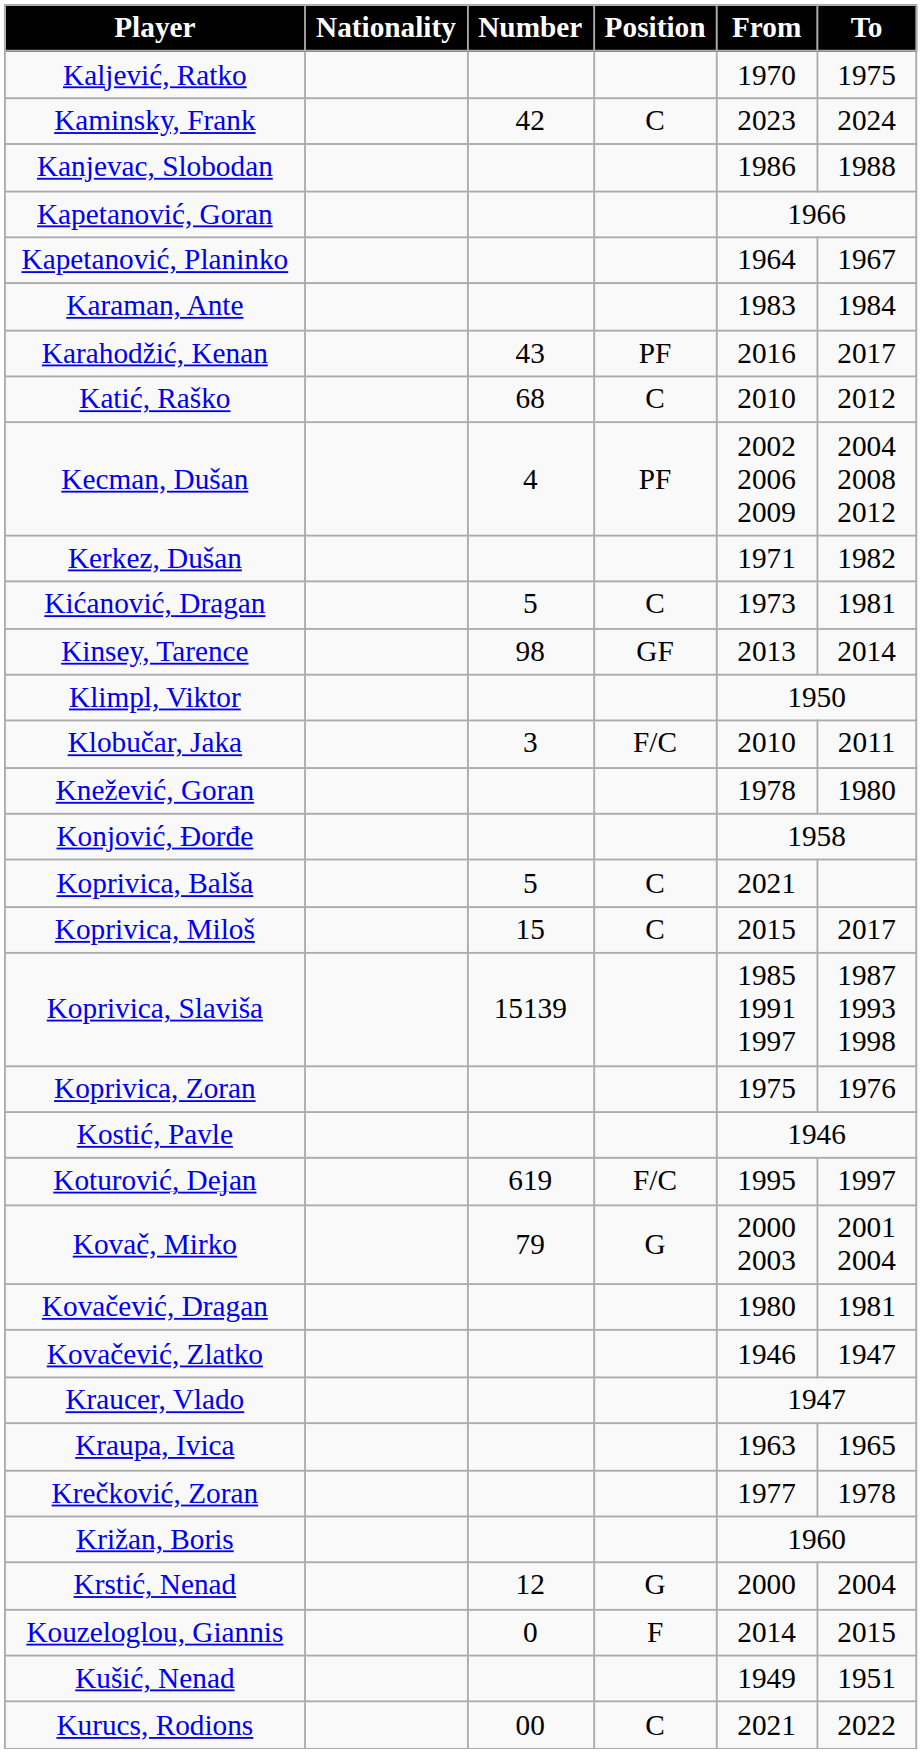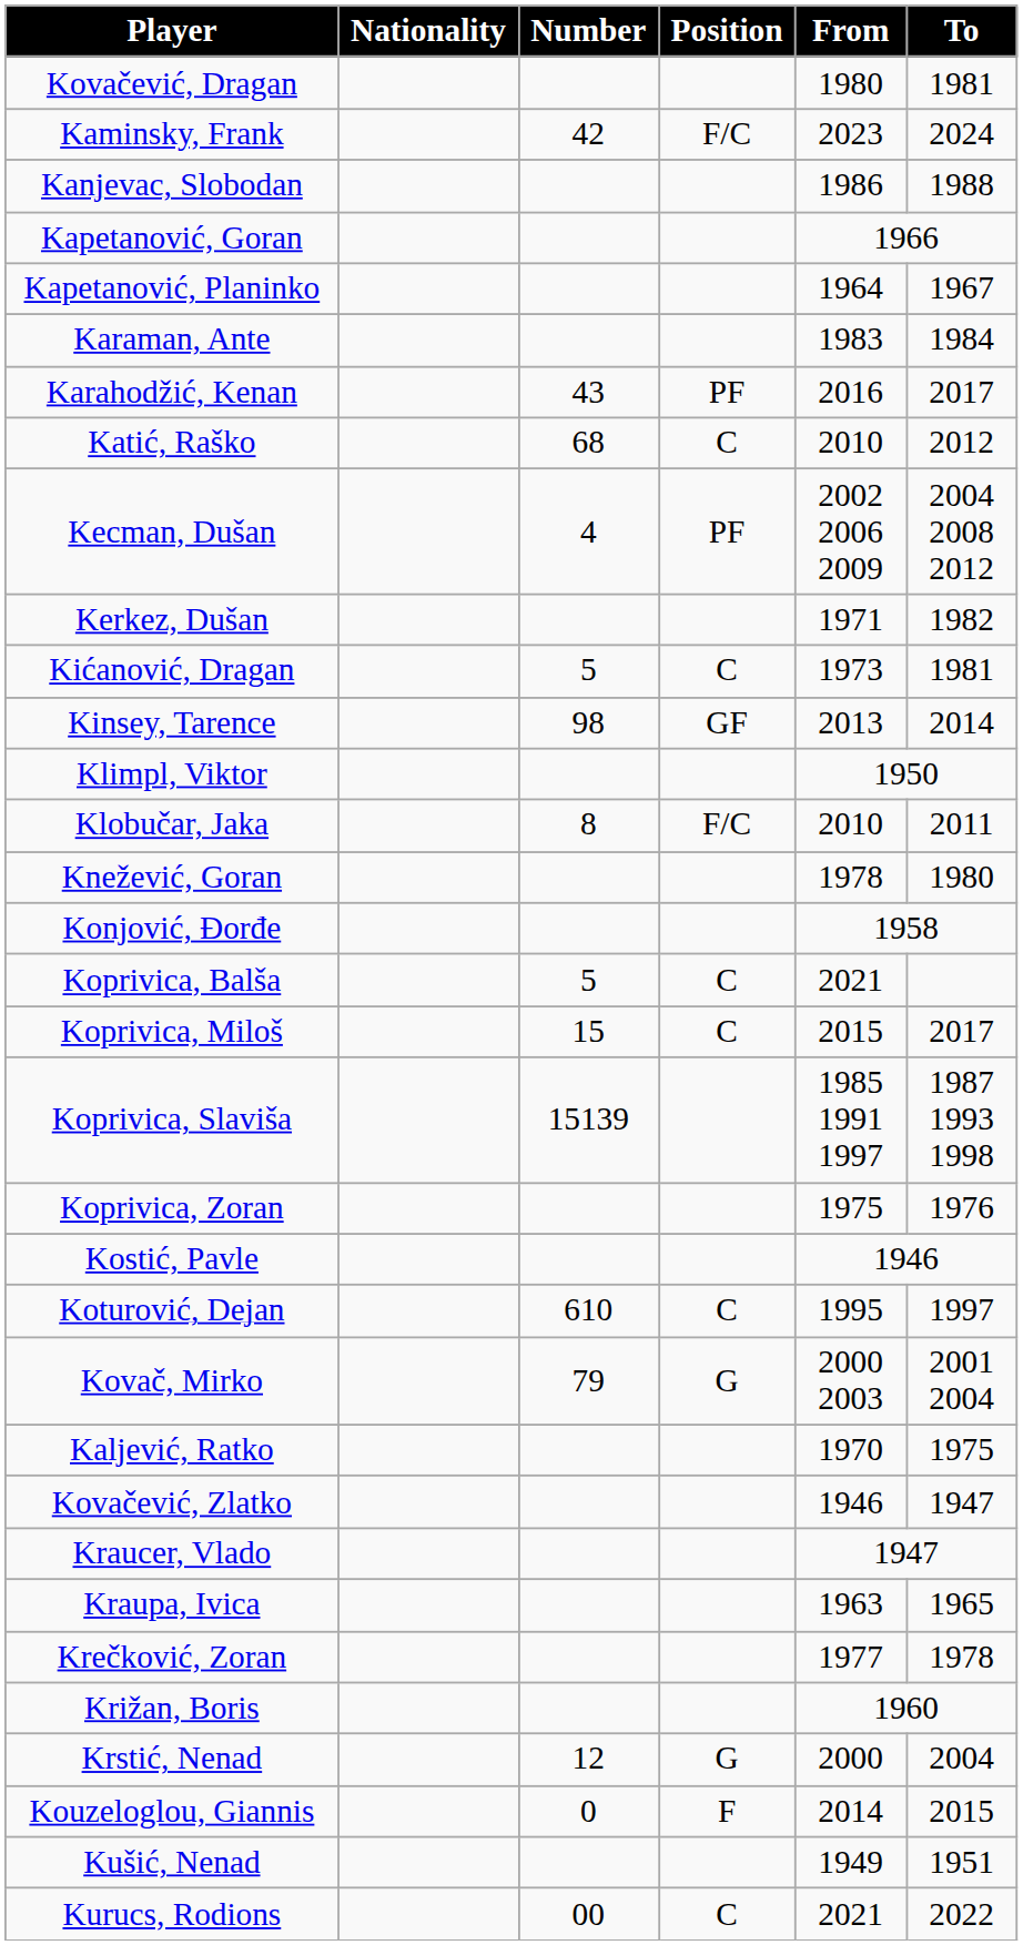 <table class="wikitable" style="text-align:center" width="80%">
 <tr>
 <th style="background:black;color:white;" width="30%">Player</th>
 <th style="background:black;color:white;" width="10%">Nationality</th>
 <th style="background:black;color:white;" width="10%">Number</th>
 <th style="background:black;color:white;" width="10%">Position</th>
 <th style="background:black;color:white;" width="10%">From</th>
 <th style="background:black;color:white;" width="10%">To</th>
 </tr>
 <tr>
-<td><a href='#'>Kaljević, Ratko</a></td>
+<td><a href='#'>Kovačević, Dragan</a></td>
 <td></td>
 <td></td>
 <td></td>
-<td>1970</td>
-<td>1975</td>
+<td>1980</td>
+<td>1981</td>
 </tr>
 <tr>
 <td><a href='#'>Kaminsky, Frank</a></td>
 <td></td>
 <td>42</td>
-<td>C</td>
+<td>F/C</td>
 <td>2023</td>
 <td>2024</td>
 </tr>
 <tr>
 <td><a href='#'>Kanjevac, Slobodan</a></td>
 <td></td>
 <td></td>
 <td></td>
 <td>1986</td>
 <td>1988</td>
 </tr>
 <tr>
 <td><a href='#'>Kapetanović, Goran</a></td>
 <td></td>
 <td></td>
 <td></td>
 <td colspan="2">1966</td>
 </tr>
 <tr>
 <td><a href='#'>Kapetanović, Planinko</a></td>
 <td></td>
 <td></td>
 <td></td>
 <td>1964</td>
 <td>1967</td>
 </tr>
 <tr>
 <td><a href='#'>Karaman, Ante</a></td>
 <td></td>
 <td></td>
 <td></td>
 <td>1983</td>
 <td>1984</td>
 </tr>
 <tr>
 <td><a href='#'>Karahodžić, Kenan</a></td>
 <td></td>
 <td>43</td>
 <td>PF</td>
 <td>2016</td>
 <td>2017</td>
 </tr>
 <tr>
 <td><a href='#'>Katić, Raško</a></td>
 <td></td>
 <td>68</td>
 <td>C</td>
 <td>2010</td>
 <td>2012</td>
 </tr>
 <tr>
 <td><a href='#'>Kecman, Dušan</a></td>
 <td></td>
 <td>4</td>
 <td>PF</td>
 <td>2002<br>2006<br>2009</td>
 <td>2004<br>2008<br>2012</td>
 </tr>
 <tr>
 <td><a href='#'>Kerkez, Dušan</a></td>
 <td></td>
 <td></td>
 <td></td>
 <td>1971</td>
 <td>1982</td>
 </tr>
 <tr>
 <td><a href='#'>Kićanović, Dragan</a></td>
 <td></td>
 <td>5</td>
 <td>C</td>
 <td>1973</td>
 <td>1981</td>
 </tr>
 <tr>
 <td><a href='#'>Kinsey, Tarence</a></td>
 <td></td>
 <td>98</td>
 <td>GF</td>
 <td>2013</td>
 <td>2014</td>
 </tr>
 <tr>
 <td><a href='#'>Klimpl, Viktor</a></td>
 <td></td>
 <td></td>
 <td></td>
 <td colspan="2">1950</td>
 </tr>
 <tr>
 <td><a href='#'>Klobučar, Jaka</a></td>
 <td></td>
-<td>3</td>
+<td>8</td>
 <td>F/C</td>
 <td>2010</td>
 <td>2011</td>
 </tr>
 <tr>
 <td><a href='#'>Knežević, Goran</a></td>
 <td></td>
 <td></td>
 <td></td>
 <td>1978</td>
 <td>1980</td>
 </tr>
 <tr>
 <td><a href='#'>Konjović, Đorđe</a></td>
 <td></td>
 <td></td>
 <td></td>
 <td colspan="2">1958</td>
 </tr>
 <tr>
 <td><a href='#'>Koprivica, Balša</a></td>
 <td></td>
 <td>5</td>
 <td>C</td>
 <td>2021</td>
 <td></td>
 </tr>
 <tr>
 <td><a href='#'>Koprivica, Miloš</a></td>
 <td></td>
 <td>15</td>
 <td>C</td>
 <td>2015</td>
 <td>2017</td>
 </tr>
 <tr>
 <td><a href='#'>Koprivica, Slaviša</a></td>
 <td></td>
 <td>15139</td>
 <td></td>
 <td>1985<br>1991<br>1997</td>
 <td>1987<br>1993<br>1998</td>
 </tr>
 <tr>
 <td><a href='#'>Koprivica, Zoran</a></td>
 <td></td>
 <td></td>
 <td></td>
 <td>1975</td>
 <td>1976</td>
 </tr>
 <tr>
 <td><a href='#'>Kostić, Pavle</a></td>
 <td></td>
 <td></td>
 <td></td>
 <td colspan="2">1946</td>
 </tr>
 <tr>
 <td><a href='#'>Koturović, Dejan</a></td>
 <td></td>
-<td>619</td>
-<td>F/C</td>
+<td>610</td>
+<td>C</td>
 <td>1995</td>
 <td>1997</td>
 </tr>
 <tr>
 <td><a href='#'>Kovač, Mirko</a></td>
 <td></td>
 <td>79</td>
 <td>G</td>
 <td>2000<br>2003</td>
 <td>2001<br>2004</td>
 </tr>
 <tr>
-<td><a href='#'>Kovačević, Dragan</a></td>
+<td><a href='#'>Kaljević, Ratko</a></td>
 <td></td>
 <td></td>
 <td></td>
-<td>1980</td>
-<td>1981</td>
+<td>1970</td>
+<td>1975</td>
 </tr>
 <tr>
 <td><a href='#'>Kovačević, Zlatko</a></td>
 <td></td>
 <td></td>
 <td></td>
 <td>1946</td>
 <td>1947</td>
 </tr>
 <tr>
 <td><a href='#'>Kraucer, Vlado</a></td>
 <td></td>
 <td></td>
 <td></td>
 <td colspan="2">1947</td>
 </tr>
 <tr>
 <td><a href='#'>Kraupa, Ivica</a></td>
 <td></td>
 <td></td>
 <td></td>
 <td>1963</td>
 <td>1965</td>
 </tr>
 <tr>
 <td><a href='#'>Krečković, Zoran</a></td>
 <td></td>
 <td></td>
 <td></td>
 <td>1977</td>
 <td>1978</td>
 </tr>
 <tr>
 <td><a href='#'>Križan, Boris</a></td>
 <td></td>
 <td></td>
 <td></td>
 <td colspan="2">1960</td>
 </tr>
 <tr>
 <td><a href='#'>Krstić, Nenad</a></td>
 <td></td>
 <td>12</td>
 <td>G</td>
 <td>2000</td>
 <td>2004</td>
 </tr>
 <tr>
 <td><a href='#'>Kouzeloglou, Giannis</a></td>
 <td></td>
 <td>0</td>
 <td>F</td>
 <td>2014</td>
 <td>2015</td>
 </tr>
 <tr>
 <td><a href='#'>Kušić, Nenad</a></td>
 <td></td>
 <td></td>
 <td></td>
 <td>1949</td>
 <td>1951</td>
 </tr>
 <tr>
 <td><a href='#'>Kurucs, Rodions</a></td>
 <td></td>
 <td>00</td>
 <td>C</td>
 <td>2021</td>
 <td>2022</td>
 </tr>
 </table>
